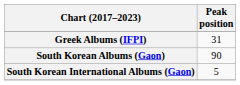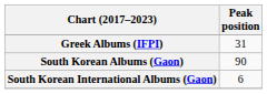 <table class="wikitable sortable plainrowheaders">
 <tr>
 <th scope="col">Chart (2017–2023)</th>
 <th scope="col">Peak<br>position</th>
 </tr>
 <tr>
 </tr>
 <tr>
 <th scope="row">Greek Albums (<a href='#'>IFPI</a>)</th>
 <td align="center">31</td>
 </tr>
 <tr>
 <th scope="row">South Korean Albums (<a href='#'>Gaon</a>)</th>
 <td align="center">90</td>
 </tr>
 <tr>
 <th scope="row">South Korean International Albums (<a href='#'>Gaon</a>)</th>
-<td align="center">5</td>
+<td align="center">6</td>
 </tr>
 <tr>
 </tr>
 </table>
